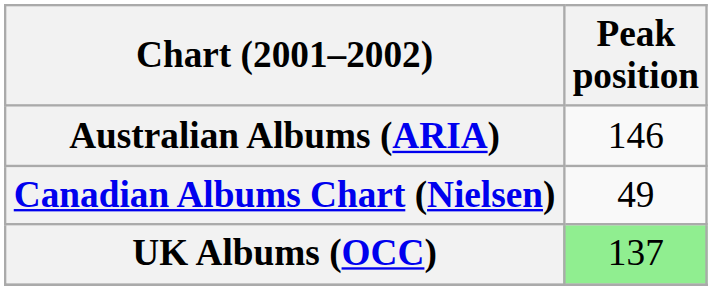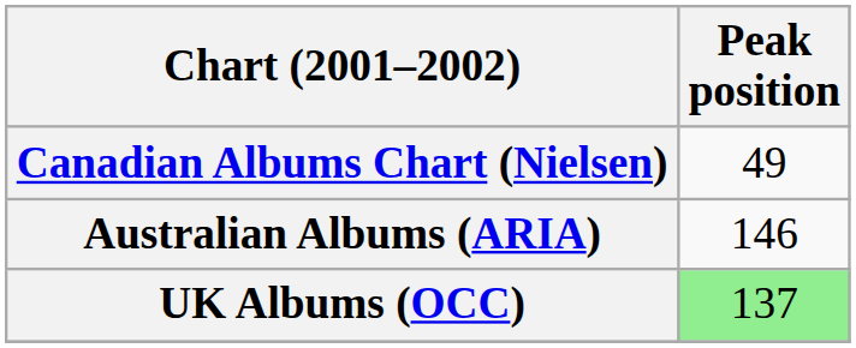 <table class="wikitable sortable plainrowheaders" style="text-align:center">
 <tr>
 <th scope="col">Chart (2001–2002)</th>
 <th scope="col">Peak<br> position</th>
 </tr>
 <tr>
+<th scope="row"><a href='#'>Canadian Albums Chart</a> (<a href='#'>Nielsen</a>)</th>
+<td align="center">49</td>
+</tr>
+<tr>
 <th scope="row">Australian Albums (<a href='#'>ARIA</a>)</th>
 <td>146</td>
-</tr>
-<tr>
-<th scope="row"><a href='#'>Canadian Albums Chart</a> (<a href='#'>Nielsen</a>)</th>
-<td align="center">49</td>
 </tr>
 <tr>
 <th scope="row">UK Albums (<a href='#'>OCC</a>)</th>
 <td align="center" style="background: lightgreen;">137</td>
 </tr>
 <tr>
 </tr>
 <tr>
 </tr>
 <tr>
 </tr>
 </table>
